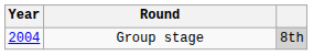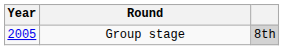 <table class="wikitable" style="text-align: center; font-size:90%">
 <tr>
 <th>Year</th>
 <th style="width:200px">Round</th>
 <th></th>
 </tr>
 <tr>
-<td><a href='#'>2004</a></td>
+<td><a href='#'>2005</a></td>
 <td>Group stage</td>
 <td style="background: lightgrey;">8th</td>
 </tr>
 </table>
